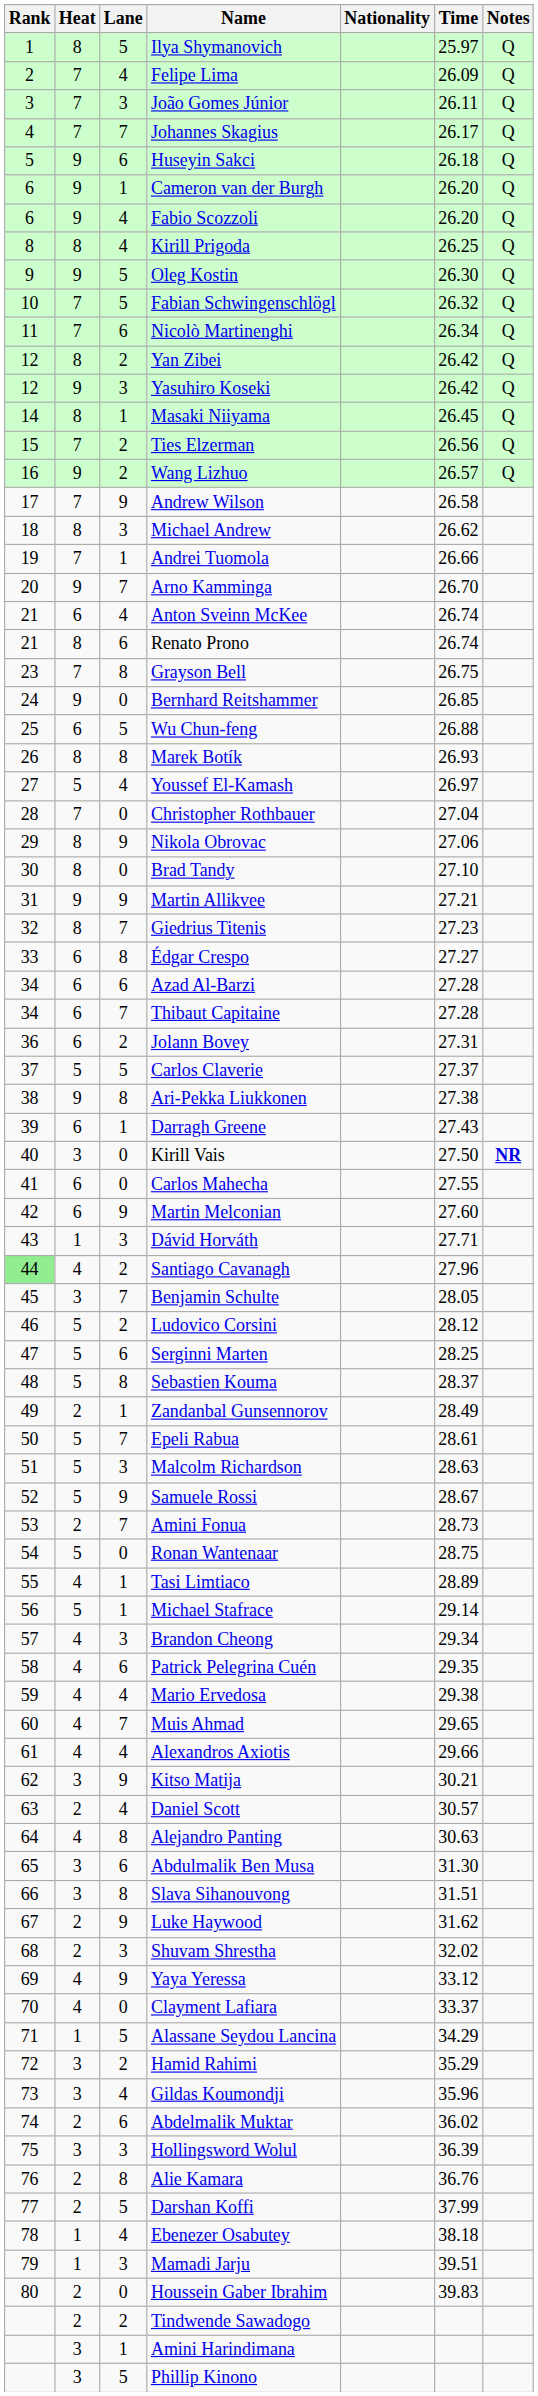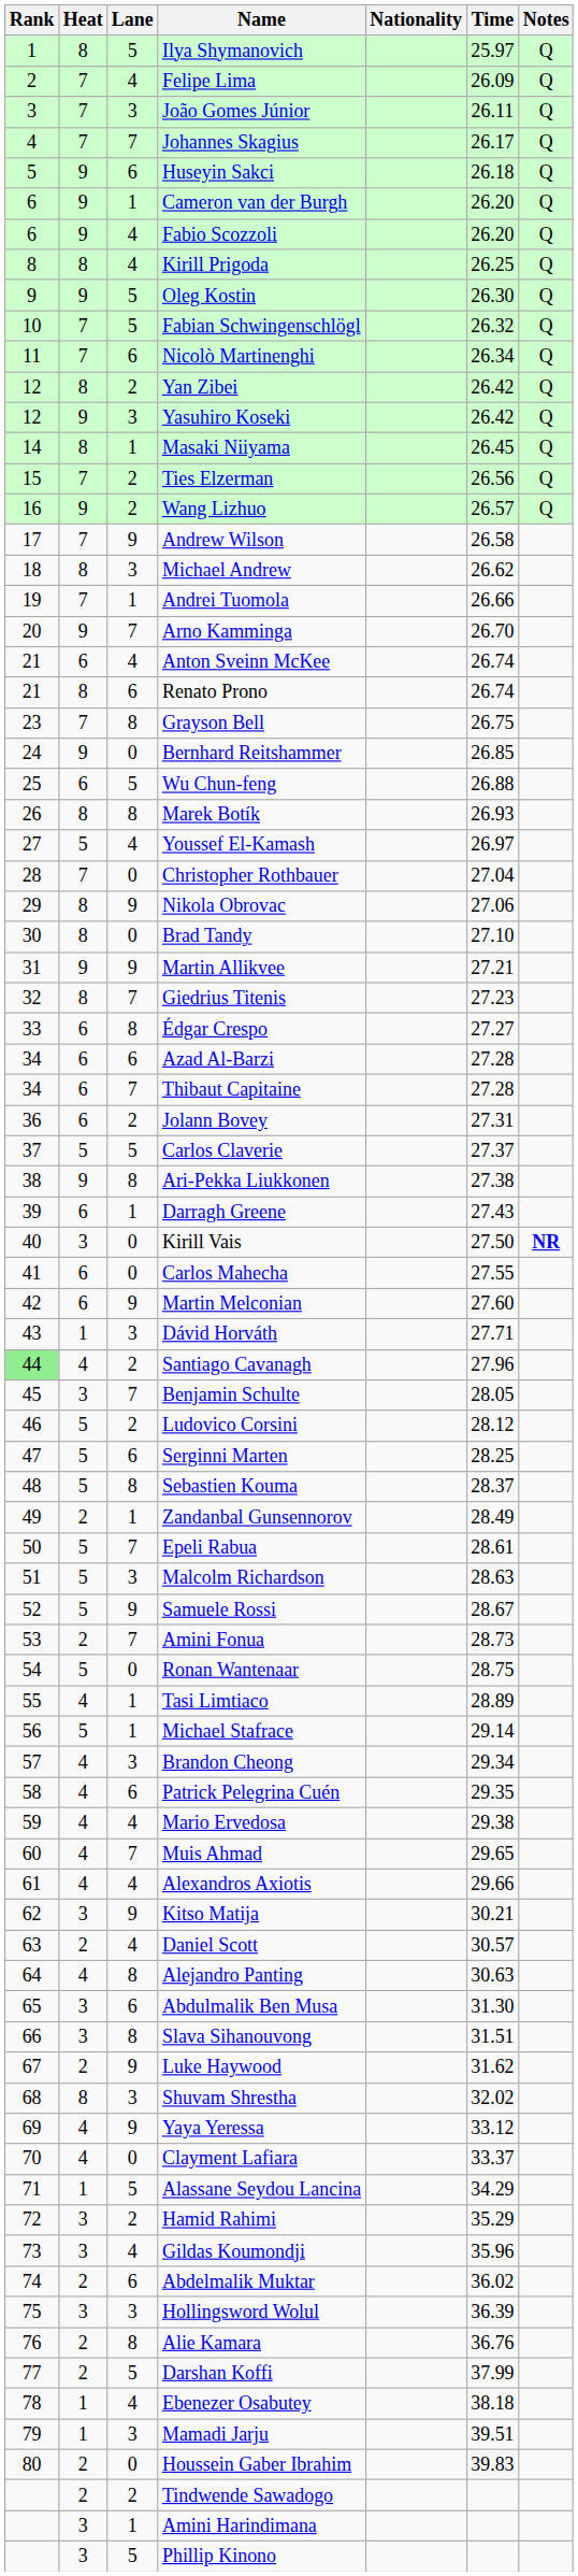 <table class="wikitable sortable" style="text-align:center">
 <tr>
 <th>Rank</th>
 <th>Heat</th>
 <th>Lane</th>
 <th>Name</th>
 <th>Nationality</th>
 <th>Time</th>
 <th>Notes</th>
 </tr>
 <tr bgcolor=ccffcc>
 <td>1</td>
 <td>8</td>
 <td>5</td>
 <td align=left><a href='#'>Ilya Shymanovich</a></td>
 <td align=left></td>
 <td>25.97</td>
 <td>Q</td>
 </tr>
 <tr bgcolor=ccffcc>
 <td>2</td>
 <td>7</td>
 <td>4</td>
 <td align=left><a href='#'>Felipe Lima</a></td>
 <td align=left></td>
 <td>26.09</td>
 <td>Q</td>
 </tr>
 <tr bgcolor=ccffcc>
 <td>3</td>
 <td>7</td>
 <td>3</td>
 <td align=left><a href='#'>João Gomes Júnior</a></td>
 <td align=left></td>
 <td>26.11</td>
 <td>Q</td>
 </tr>
 <tr bgcolor=ccffcc>
 <td>4</td>
 <td>7</td>
 <td>7</td>
 <td align=left><a href='#'>Johannes Skagius</a></td>
 <td align=left></td>
 <td>26.17</td>
 <td>Q</td>
 </tr>
 <tr bgcolor=ccffcc>
 <td>5</td>
 <td>9</td>
 <td>6</td>
 <td align=left><a href='#'>Huseyin Sakci</a></td>
 <td align=left></td>
 <td>26.18</td>
 <td>Q</td>
 </tr>
 <tr bgcolor=ccffcc>
 <td>6</td>
 <td>9</td>
 <td>1</td>
 <td align=left><a href='#'>Cameron van der Burgh</a></td>
 <td align=left></td>
 <td>26.20</td>
 <td>Q</td>
 </tr>
 <tr bgcolor=ccffcc>
 <td>6</td>
 <td>9</td>
 <td>4</td>
 <td align=left><a href='#'>Fabio Scozzoli</a></td>
 <td align=left></td>
 <td>26.20</td>
 <td>Q</td>
 </tr>
 <tr bgcolor=ccffcc>
 <td>8</td>
 <td>8</td>
 <td>4</td>
 <td align=left><a href='#'>Kirill Prigoda</a></td>
 <td align=left></td>
 <td>26.25</td>
 <td>Q</td>
 </tr>
 <tr bgcolor=ccffcc>
 <td>9</td>
 <td>9</td>
 <td>5</td>
 <td align=left><a href='#'>Oleg Kostin</a></td>
 <td align=left></td>
 <td>26.30</td>
 <td>Q</td>
 </tr>
 <tr bgcolor=ccffcc>
 <td>10</td>
 <td>7</td>
 <td>5</td>
 <td align=left><a href='#'>Fabian Schwingenschlögl</a></td>
 <td align=left></td>
 <td>26.32</td>
 <td>Q</td>
 </tr>
 <tr bgcolor=ccffcc>
 <td>11</td>
 <td>7</td>
 <td>6</td>
 <td align=left><a href='#'>Nicolò Martinenghi</a></td>
 <td align=left></td>
 <td>26.34</td>
 <td>Q</td>
 </tr>
 <tr bgcolor=ccffcc>
 <td>12</td>
 <td>8</td>
 <td>2</td>
 <td align=left><a href='#'>Yan Zibei</a></td>
 <td align=left></td>
 <td>26.42</td>
 <td>Q</td>
 </tr>
 <tr bgcolor=ccffcc>
 <td>12</td>
 <td>9</td>
 <td>3</td>
 <td align=left><a href='#'>Yasuhiro Koseki</a></td>
 <td align=left></td>
 <td>26.42</td>
 <td>Q</td>
 </tr>
 <tr bgcolor=ccffcc>
 <td>14</td>
 <td>8</td>
 <td>1</td>
 <td align=left><a href='#'>Masaki Niiyama</a></td>
 <td align=left></td>
 <td>26.45</td>
 <td>Q</td>
 </tr>
 <tr bgcolor=ccffcc>
 <td>15</td>
 <td>7</td>
 <td>2</td>
 <td align=left><a href='#'>Ties Elzerman</a></td>
 <td align=left></td>
 <td>26.56</td>
 <td>Q</td>
 </tr>
 <tr bgcolor=ccffcc>
 <td>16</td>
 <td>9</td>
 <td>2</td>
 <td align=left><a href='#'>Wang Lizhuo</a></td>
 <td align=left></td>
 <td>26.57</td>
 <td>Q</td>
 </tr>
 <tr>
 <td>17</td>
 <td>7</td>
 <td>9</td>
 <td align=left><a href='#'>Andrew Wilson</a></td>
 <td align=left></td>
 <td>26.58</td>
 <td></td>
 </tr>
 <tr>
 <td>18</td>
 <td>8</td>
 <td>3</td>
 <td align=left><a href='#'>Michael Andrew</a></td>
 <td align=left></td>
 <td>26.62</td>
 <td></td>
 </tr>
 <tr>
 <td>19</td>
 <td>7</td>
 <td>1</td>
 <td align=left><a href='#'>Andrei Tuomola</a></td>
 <td align=left></td>
 <td>26.66</td>
 <td></td>
 </tr>
 <tr>
 <td>20</td>
 <td>9</td>
 <td>7</td>
 <td align=left><a href='#'>Arno Kamminga</a></td>
 <td align=left></td>
 <td>26.70</td>
 <td></td>
 </tr>
 <tr>
 <td>21</td>
 <td>6</td>
 <td>4</td>
 <td align=left><a href='#'>Anton Sveinn McKee</a></td>
 <td align=left></td>
 <td>26.74</td>
 <td></td>
 </tr>
 <tr>
 <td>21</td>
 <td>8</td>
 <td>6</td>
 <td align=left>Renato Prono</td>
 <td align=left></td>
 <td>26.74</td>
 <td></td>
 </tr>
 <tr>
 <td>23</td>
 <td>7</td>
 <td>8</td>
 <td align=left><a href='#'>Grayson Bell</a></td>
 <td align=left></td>
 <td>26.75</td>
 <td></td>
 </tr>
 <tr>
 <td>24</td>
 <td>9</td>
 <td>0</td>
 <td align=left><a href='#'>Bernhard Reitshammer</a></td>
 <td align=left></td>
 <td>26.85</td>
 <td></td>
 </tr>
 <tr>
 <td>25</td>
 <td>6</td>
 <td>5</td>
 <td align=left><a href='#'>Wu Chun-feng</a></td>
 <td align=left></td>
 <td>26.88</td>
 <td></td>
 </tr>
 <tr>
 <td>26</td>
 <td>8</td>
 <td>8</td>
 <td align=left><a href='#'>Marek Botík</a></td>
 <td align=left></td>
 <td>26.93</td>
 <td></td>
 </tr>
 <tr>
 <td>27</td>
 <td>5</td>
 <td>4</td>
 <td align=left><a href='#'>Youssef El-Kamash</a></td>
 <td align=left></td>
 <td>26.97</td>
 <td></td>
 </tr>
 <tr>
 <td>28</td>
 <td>7</td>
 <td>0</td>
 <td align=left><a href='#'>Christopher Rothbauer</a></td>
 <td align=left></td>
 <td>27.04</td>
 <td></td>
 </tr>
 <tr>
 <td>29</td>
 <td>8</td>
 <td>9</td>
 <td align=left><a href='#'>Nikola Obrovac</a></td>
 <td align=left></td>
 <td>27.06</td>
 <td></td>
 </tr>
 <tr>
 <td>30</td>
 <td>8</td>
 <td>0</td>
 <td align=left><a href='#'>Brad Tandy</a></td>
 <td align=left></td>
 <td>27.10</td>
 <td></td>
 </tr>
 <tr>
 <td>31</td>
 <td>9</td>
 <td>9</td>
 <td align=left><a href='#'>Martin Allikvee</a></td>
 <td align=left></td>
 <td>27.21</td>
 <td></td>
 </tr>
 <tr>
 <td>32</td>
 <td>8</td>
 <td>7</td>
 <td align=left><a href='#'>Giedrius Titenis</a></td>
 <td align=left></td>
 <td>27.23</td>
 <td></td>
 </tr>
 <tr>
 <td>33</td>
 <td>6</td>
 <td>8</td>
 <td align=left><a href='#'>Édgar Crespo</a></td>
 <td align=left></td>
 <td>27.27</td>
 <td></td>
 </tr>
 <tr>
 <td>34</td>
 <td>6</td>
 <td>6</td>
 <td align=left><a href='#'>Azad Al-Barzi</a></td>
 <td align=left></td>
 <td>27.28</td>
 <td></td>
 </tr>
 <tr>
 <td>34</td>
 <td>6</td>
 <td>7</td>
 <td align=left><a href='#'>Thibaut Capitaine</a></td>
 <td align=left></td>
 <td>27.28</td>
 <td></td>
 </tr>
 <tr>
 <td>36</td>
 <td>6</td>
 <td>2</td>
 <td align=left><a href='#'>Jolann Bovey</a></td>
 <td align=left></td>
 <td>27.31</td>
 <td></td>
 </tr>
 <tr>
 <td>37</td>
 <td>5</td>
 <td>5</td>
 <td align=left><a href='#'>Carlos Claverie</a></td>
 <td align=left></td>
 <td>27.37</td>
 <td></td>
 </tr>
 <tr>
 <td>38</td>
 <td>9</td>
 <td>8</td>
 <td align=left><a href='#'>Ari-Pekka Liukkonen</a></td>
 <td align=left></td>
 <td>27.38</td>
 <td></td>
 </tr>
 <tr>
 <td>39</td>
 <td>6</td>
 <td>1</td>
 <td align=left><a href='#'>Darragh Greene</a></td>
 <td align=left></td>
 <td>27.43</td>
 <td></td>
 </tr>
 <tr>
 <td>40</td>
 <td>3</td>
 <td>0</td>
 <td align=left>Kirill Vais</td>
 <td align=left></td>
 <td>27.50</td>
 <td><strong><a href='#'>NR</a></strong></td>
 </tr>
 <tr>
 <td>41</td>
 <td>6</td>
 <td>0</td>
 <td align=left><a href='#'>Carlos Mahecha</a></td>
 <td align=left></td>
 <td>27.55</td>
 <td></td>
 </tr>
 <tr>
 <td>42</td>
 <td>6</td>
 <td>9</td>
 <td align=left><a href='#'>Martin Melconian</a></td>
 <td align=left></td>
 <td>27.60</td>
 <td></td>
 </tr>
 <tr>
 <td>43</td>
 <td>1</td>
 <td>3</td>
 <td align=left><a href='#'>Dávid Horváth</a></td>
 <td align=left></td>
 <td>27.71</td>
 <td></td>
 </tr>
 <tr>
 <td style="background: lightgreen;">44</td>
 <td>4</td>
 <td>2</td>
 <td align=left><a href='#'>Santiago Cavanagh</a></td>
 <td align=left></td>
 <td>27.96</td>
 <td></td>
 </tr>
 <tr>
 <td>45</td>
 <td>3</td>
 <td>7</td>
 <td align=left><a href='#'>Benjamin Schulte</a></td>
 <td align=left></td>
 <td>28.05</td>
 <td></td>
 </tr>
 <tr>
 <td>46</td>
 <td>5</td>
 <td>2</td>
 <td align=left><a href='#'>Ludovico Corsini</a></td>
 <td align=left></td>
 <td>28.12</td>
 <td></td>
 </tr>
 <tr>
 <td>47</td>
 <td>5</td>
 <td>6</td>
 <td align=left><a href='#'>Serginni Marten</a></td>
 <td align=left></td>
 <td>28.25</td>
 <td></td>
 </tr>
 <tr>
 <td>48</td>
 <td>5</td>
 <td>8</td>
 <td align=left><a href='#'>Sebastien Kouma</a></td>
 <td align=left></td>
 <td>28.37</td>
 <td></td>
 </tr>
 <tr>
 <td>49</td>
 <td>2</td>
 <td>1</td>
 <td align=left><a href='#'>Zandanbal Gunsennorov</a></td>
 <td align=left></td>
 <td>28.49</td>
 <td></td>
 </tr>
 <tr>
 <td>50</td>
 <td>5</td>
 <td>7</td>
 <td align=left><a href='#'>Epeli Rabua</a></td>
 <td align=left></td>
 <td>28.61</td>
 <td></td>
 </tr>
 <tr>
 <td>51</td>
 <td>5</td>
 <td>3</td>
 <td align=left><a href='#'>Malcolm Richardson</a></td>
 <td align=left></td>
 <td>28.63</td>
 <td></td>
 </tr>
 <tr>
 <td>52</td>
 <td>5</td>
 <td>9</td>
 <td align=left><a href='#'>Samuele Rossi</a></td>
 <td align=left></td>
 <td>28.67</td>
 <td></td>
 </tr>
 <tr>
 <td>53</td>
 <td>2</td>
 <td>7</td>
 <td align=left><a href='#'>Amini Fonua</a></td>
 <td align=left></td>
 <td>28.73</td>
 <td></td>
 </tr>
 <tr>
 <td>54</td>
 <td>5</td>
 <td>0</td>
 <td align=left><a href='#'>Ronan Wantenaar</a></td>
 <td align=left></td>
 <td>28.75</td>
 <td></td>
 </tr>
 <tr>
 <td>55</td>
 <td>4</td>
 <td>1</td>
 <td align=left><a href='#'>Tasi Limtiaco</a></td>
 <td align=left></td>
 <td>28.89</td>
 <td></td>
 </tr>
 <tr>
 <td>56</td>
 <td>5</td>
 <td>1</td>
 <td align=left><a href='#'>Michael Stafrace</a></td>
 <td align=left></td>
 <td>29.14</td>
 <td></td>
 </tr>
 <tr>
 <td>57</td>
 <td>4</td>
 <td>3</td>
 <td align=left><a href='#'>Brandon Cheong</a></td>
 <td align=left></td>
 <td>29.34</td>
 <td></td>
 </tr>
 <tr>
 <td>58</td>
 <td>4</td>
 <td>6</td>
 <td align=left><a href='#'>Patrick Pelegrina Cuén</a></td>
 <td align=left></td>
 <td>29.35</td>
 <td></td>
 </tr>
 <tr>
 <td>59</td>
 <td>4</td>
 <td>4</td>
 <td align=left><a href='#'>Mario Ervedosa</a></td>
 <td align=left></td>
 <td>29.38</td>
 <td></td>
 </tr>
 <tr>
 <td>60</td>
 <td>4</td>
 <td>7</td>
 <td align=left><a href='#'>Muis Ahmad</a></td>
 <td align=left></td>
 <td>29.65</td>
 <td></td>
 </tr>
 <tr>
 <td>61</td>
 <td>4</td>
 <td>4</td>
 <td align=left><a href='#'>Alexandros Axiotis</a></td>
 <td align=left></td>
 <td>29.66</td>
 <td></td>
 </tr>
 <tr>
 <td>62</td>
 <td>3</td>
 <td>9</td>
 <td align=left><a href='#'>Kitso Matija</a></td>
 <td align=left></td>
 <td>30.21</td>
 <td></td>
 </tr>
 <tr>
 <td>63</td>
 <td>2</td>
 <td>4</td>
 <td align=left><a href='#'>Daniel Scott</a></td>
 <td align=left></td>
 <td>30.57</td>
 <td></td>
 </tr>
 <tr>
 <td>64</td>
 <td>4</td>
 <td>8</td>
 <td align=left><a href='#'>Alejandro Panting</a></td>
 <td align=left></td>
 <td>30.63</td>
 <td></td>
 </tr>
 <tr>
 <td>65</td>
 <td>3</td>
 <td>6</td>
 <td align=left><a href='#'>Abdulmalik Ben Musa</a></td>
 <td align=left></td>
 <td>31.30</td>
 <td></td>
 </tr>
 <tr>
 <td>66</td>
 <td>3</td>
 <td>8</td>
 <td align=left><a href='#'>Slava Sihanouvong</a></td>
 <td align=left></td>
 <td>31.51</td>
 <td></td>
 </tr>
 <tr>
 <td>67</td>
 <td>2</td>
 <td>9</td>
 <td align=left><a href='#'>Luke Haywood</a></td>
 <td align=left></td>
 <td>31.62</td>
 <td></td>
 </tr>
 <tr>
 <td>68</td>
-<td>2</td>
+<td>8</td>
 <td>3</td>
 <td align=left><a href='#'>Shuvam Shrestha</a></td>
 <td align=left></td>
 <td>32.02</td>
 <td></td>
 </tr>
 <tr>
 <td>69</td>
 <td>4</td>
 <td>9</td>
 <td align=left><a href='#'>Yaya Yeressa</a></td>
 <td align=left></td>
 <td>33.12</td>
 <td></td>
 </tr>
 <tr>
 <td>70</td>
 <td>4</td>
 <td>0</td>
 <td align=left><a href='#'>Clayment Lafiara</a></td>
 <td align=left></td>
 <td>33.37</td>
 <td></td>
 </tr>
 <tr>
 <td>71</td>
 <td>1</td>
 <td>5</td>
 <td align=left><a href='#'>Alassane Seydou Lancina</a></td>
 <td align=left></td>
 <td>34.29</td>
 <td></td>
 </tr>
 <tr>
 <td>72</td>
 <td>3</td>
 <td>2</td>
 <td align=left><a href='#'>Hamid Rahimi</a></td>
 <td align=left></td>
 <td>35.29</td>
 <td></td>
 </tr>
 <tr>
 <td>73</td>
 <td>3</td>
 <td>4</td>
 <td align=left><a href='#'>Gildas Koumondji</a></td>
 <td align=left></td>
 <td>35.96</td>
 <td></td>
 </tr>
 <tr>
 <td>74</td>
 <td>2</td>
 <td>6</td>
 <td align=left><a href='#'>Abdelmalik Muktar</a></td>
 <td align=left></td>
 <td>36.02</td>
 <td></td>
 </tr>
 <tr>
 <td>75</td>
 <td>3</td>
 <td>3</td>
 <td align=left><a href='#'>Hollingsword Wolul</a></td>
 <td align=left></td>
 <td>36.39</td>
 <td></td>
 </tr>
 <tr>
 <td>76</td>
 <td>2</td>
 <td>8</td>
 <td align=left><a href='#'>Alie Kamara</a></td>
 <td align=left></td>
 <td>36.76</td>
 <td></td>
 </tr>
 <tr>
 <td>77</td>
 <td>2</td>
 <td>5</td>
 <td align=left><a href='#'>Darshan Koffi</a></td>
 <td align=left></td>
 <td>37.99</td>
 <td></td>
 </tr>
 <tr>
 <td>78</td>
 <td>1</td>
 <td>4</td>
 <td align=left><a href='#'>Ebenezer Osabutey</a></td>
 <td align=left></td>
 <td>38.18</td>
 <td></td>
 </tr>
 <tr>
 <td>79</td>
 <td>1</td>
 <td>3</td>
 <td align=left><a href='#'>Mamadi Jarju</a></td>
 <td align=left></td>
 <td>39.51</td>
 <td></td>
 </tr>
 <tr>
 <td>80</td>
 <td>2</td>
 <td>0</td>
 <td align=left><a href='#'>Houssein Gaber Ibrahim</a></td>
 <td align=left></td>
 <td>39.83</td>
 <td></td>
 </tr>
 <tr>
 <td></td>
 <td>2</td>
 <td>2</td>
 <td align=left><a href='#'>Tindwende Sawadogo</a></td>
 <td align=left></td>
 <td></td>
 <td></td>
 </tr>
 <tr>
 <td></td>
 <td>3</td>
 <td>1</td>
 <td align=left><a href='#'>Amini Harindimana</a></td>
 <td align=left></td>
 <td></td>
 <td></td>
 </tr>
 <tr>
 <td></td>
 <td>3</td>
 <td>5</td>
 <td align=left><a href='#'>Phillip Kinono</a></td>
 <td align=left></td>
 <td></td>
 <td></td>
 </tr>
 </table>
